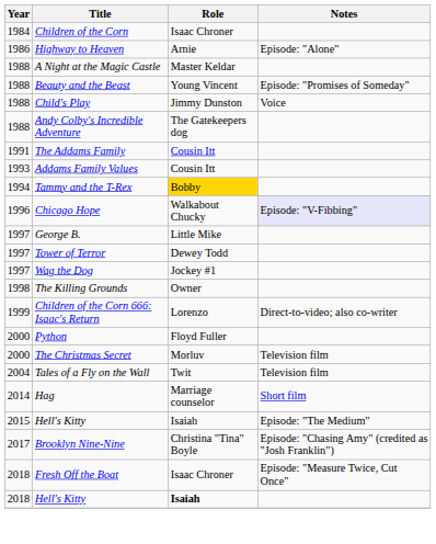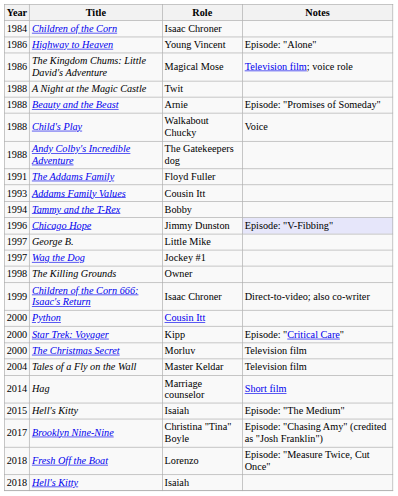 <table class="wikitable sortable">
 <tr>
 <th>Year</th>
 <th>Title</th>
 <th>Role</th>
 <th class="unsortable">Notes</th>
 </tr>
 <tr>
 <td>1984</td>
 <td><em><a href='#'>Children of the Corn</a></em></td>
 <td>Isaac Chroner</td>
 <td></td>
 </tr>
 <tr>
 <td>1986</td>
 <td><em><a href='#'>Highway to Heaven</a></em></td>
-<td>Arnie</td>
+<td>Young Vincent</td>
 <td>Episode: "Alone"</td>
+</tr>
+<tr>
+<td>1986</td>
+<td><em>The Kingdom Chums: Little David's Adventure</em></td>
+<td>Magical Mose</td>
+<td><a href='#'>Television film</a>; voice role</td>
 </tr>
 <tr>
 <td>1988</td>
 <td><em>A Night at the Magic Castle </em></td>
-<td>Master Keldar</td>
+<td>Twit</td>
 <td></td>
 </tr>
 <tr>
 <td>1988</td>
 <td><em><a href='#'>Beauty and the Beast</a></em></td>
-<td>Young Vincent</td>
+<td>Arnie</td>
 <td>Episode: "Promises of Someday"</td>
 </tr>
 <tr>
 <td>1988</td>
 <td><em><a href='#'>Child's Play</a></em></td>
-<td>Jimmy Dunston</td>
+<td>Walkabout Chucky</td>
 <td>Voice</td>
 </tr>
 <tr>
 <td>1988</td>
 <td><em><a href='#'>Andy Colby's Incredible Adventure</a></em></td>
 <td>The Gatekeepers dog</td>
 <td></td>
 </tr>
 <tr>
 <td>1991</td>
 <td><em><a href='#'>The Addams Family</a></em></td>
-<td><a href='#'>Cousin Itt</a></td>
+<td>Floyd Fuller</td>
 <td></td>
 </tr>
 <tr>
 <td>1993</td>
 <td><em><a href='#'>Addams Family Values</a></em></td>
 <td>Cousin Itt</td>
 <td></td>
 </tr>
 <tr>
 <td>1994</td>
 <td><em><a href='#'>Tammy and the T-Rex</a></em></td>
-<td style="background: gold;">Bobby</td>
+<td>Bobby</td>
 <td></td>
 </tr>
 <tr>
 <td>1996</td>
 <td><em><a href='#'>Chicago Hope</a></em></td>
-<td>Walkabout Chucky</td>
+<td>Jimmy Dunston</td>
 <td style="background: lavender;">Episode: "V-Fibbing"</td>
 </tr>
 <tr>
 <td>1997</td>
 <td><em>George B.</em></td>
 <td>Little Mike</td>
-<td></td>
-</tr>
-<tr>
-<td>1997</td>
-<td><em><a href='#'>Tower of Terror</a></em></td>
-<td>Dewey Todd</td>
 <td></td>
 </tr>
 <tr>
 <td>1997</td>
 <td><em><a href='#'>Wag the Dog</a></em></td>
 <td>Jockey #1</td>
 <td></td>
 </tr>
 <tr>
 <td>1998</td>
 <td><em>The Killing Grounds</em></td>
 <td>Owner</td>
 <td></td>
 </tr>
 <tr>
 <td>1999</td>
 <td><em><a href='#'>Children of the Corn 666: Isaac's Return</a></em></td>
-<td>Lorenzo</td>
+<td>Isaac Chroner</td>
 <td>Direct-to-video; also co-writer</td>
 </tr>
 <tr>
 <td>2000</td>
 <td><em><a href='#'>Python</a></em></td>
-<td>Floyd Fuller</td>
+<td><a href='#'>Cousin Itt</a></td>
 <td></td>
+</tr>
+<tr>
+<td>2000</td>
+<td><em><a href='#'>Star Trek: Voyager</a></em></td>
+<td>Kipp</td>
+<td>Episode: "<a href='#'>Critical Care</a>"</td>
 </tr>
 <tr>
 <td>2000</td>
 <td><em><a href='#'>The Christmas Secret</a></em></td>
 <td>Morluv</td>
 <td>Television film</td>
 </tr>
 <tr>
 <td>2004</td>
 <td><em>Tales of a Fly on the Wall </em></td>
-<td>Twit</td>
+<td>Master Keldar</td>
 <td>Television film</td>
 </tr>
 <tr>
 <td>2014</td>
 <td><em>Hag</em></td>
 <td>Marriage counselor</td>
 <td><a href='#'>Short film</a></td>
 </tr>
 <tr>
 <td>2015</td>
 <td><em>Hell's Kitty</em></td>
 <td>Isaiah</td>
 <td>Episode: "The Medium"</td>
 </tr>
 <tr>
 <td>2017</td>
 <td><em><a href='#'>Brooklyn Nine-Nine</a></em></td>
 <td>Christina "Tina" Boyle</td>
 <td>Episode: "Chasing Amy" (credited as "Josh Franklin")</td>
 </tr>
 <tr>
 <td>2018</td>
 <td><em><a href='#'>Fresh Off the Boat</a></em></td>
-<td>Isaac Chroner</td>
+<td>Lorenzo</td>
 <td>Episode: "Measure Twice, Cut Once"</td>
 </tr>
 <tr>
 <td>2018</td>
 <td><em><a href='#'>Hell's Kitty</a></em></td>
-<td><strong>Isaiah</strong></td>
+<td>Isaiah</td>
 <td></td>
 </tr>
 <tr>
 </tr>
 </table>
